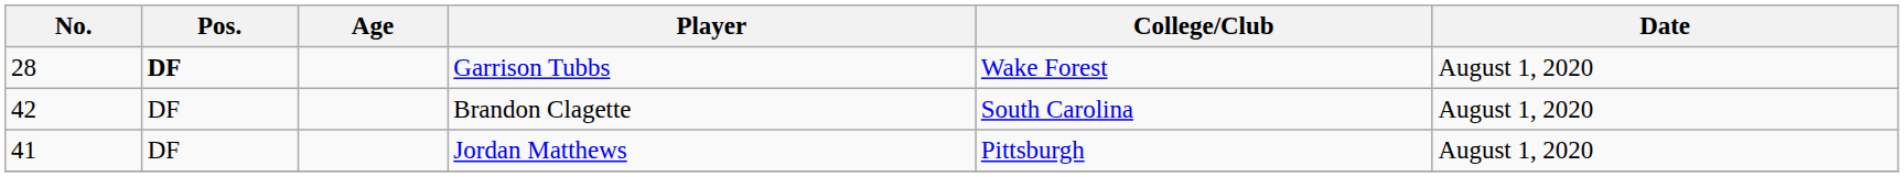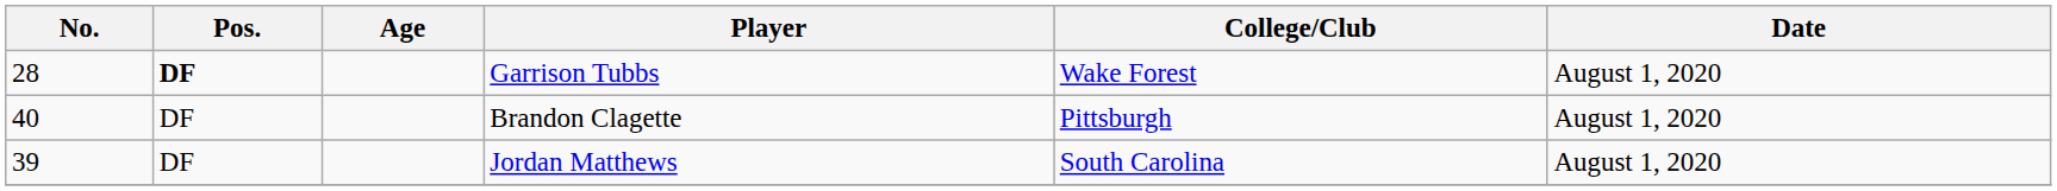 <table class="wikitable sortable" style="width:90%; text-align:center; font-size:95%; text-align:left;">
 <tr>
 <th><strong>No.</strong></th>
 <th><strong>Pos.</strong></th>
 <th><strong>Age</strong></th>
 <th><strong>Player</strong></th>
 <th><strong>College/Club</strong></th>
 <th><strong>Date</strong></th>
 </tr>
 <tr>
 <td>28</td>
 <td><strong>DF</strong></td>
 <td></td>
 <td> <a href='#'>Garrison Tubbs</a></td>
 <td><a href='#'>Wake Forest</a></td>
 <td>August 1, 2020</td>
 </tr>
 <tr>
-<td>42</td>
+<td>40</td>
 <td>DF</td>
 <td></td>
 <td> Brandon Clagette</td>
-<td><a href='#'>South Carolina</a></td>
+<td><a href='#'>Pittsburgh</a></td>
 <td>August 1, 2020</td>
 </tr>
 <tr>
-<td>41</td>
+<td>39</td>
 <td>DF</td>
 <td></td>
 <td> <a href='#'>Jordan Matthews</a></td>
-<td><a href='#'>Pittsburgh</a></td>
+<td><a href='#'>South Carolina</a></td>
 <td>August 1, 2020</td>
 </tr>
 <tr>
 </tr>
 </table>
